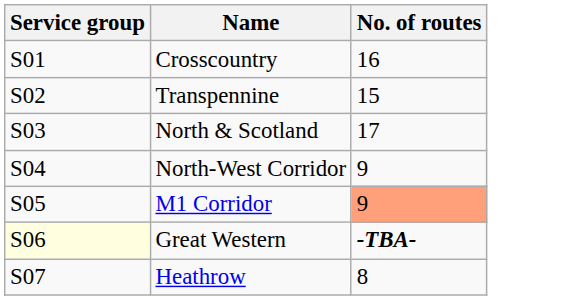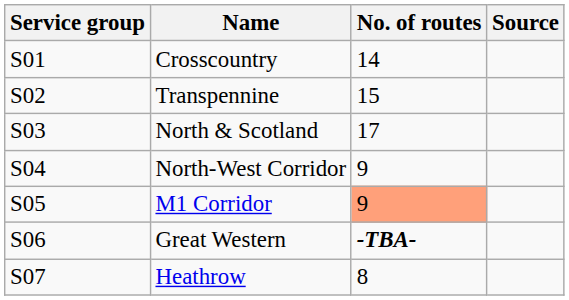 <table class="wikitable">
 <tr>
 <th>Service group</th>
 <th>Name</th>
 <th>No. of routes</th>
+<th>Source</th>
 </tr>
 <tr>
 <td>S01</td>
 <td>Crosscountry</td>
-<td>16</td>
+<td>14</td>
+<td></td>
 </tr>
 <tr>
 <td>S02</td>
 <td>Transpennine</td>
 <td>15</td>
+<td></td>
 </tr>
 <tr>
 <td>S03</td>
 <td>North & Scotland</td>
 <td>17</td>
+<td></td>
 </tr>
 <tr>
 <td>S04</td>
 <td>North-West Corridor</td>
 <td>9</td>
+<td></td>
 </tr>
 <tr>
 <td>S05</td>
 <td><a href='#'>M1 Corridor</a></td>
 <td style="background: lightsalmon;">9</td>
+<td></td>
 </tr>
 <tr>
-<td style="background: lightyellow;">S06</td>
+<td>S06</td>
 <td>Great Western</td>
 <td><strong><em>-TBA-</em></strong></td>
+<td></td>
 </tr>
 <tr>
 <td>S07</td>
 <td><a href='#'>Heathrow</a></td>
 <td>8</td>
+<td></td>
 </tr>
 </table>
